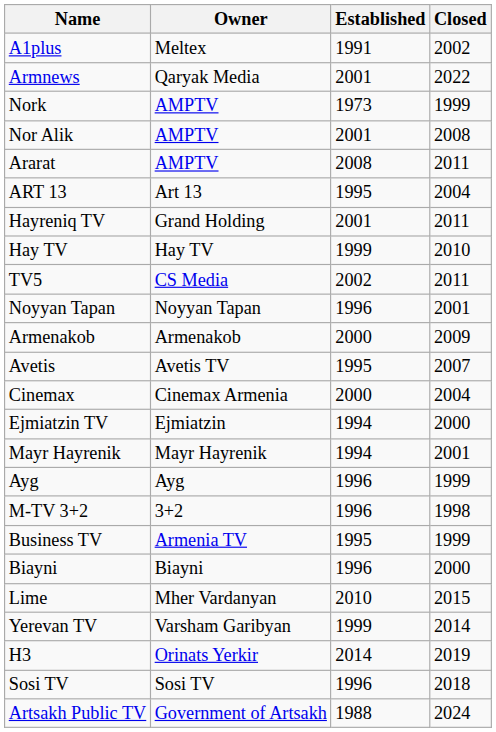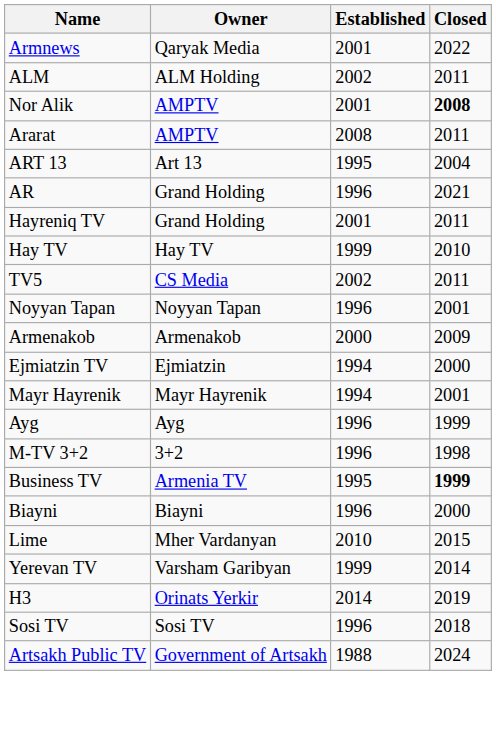 <table class="wikitable" border="1" class="wikitable sortable">
 <tr>
 <th>Name</th>
 <th>Owner</th>
 <th>Established</th>
 <th>Closed</th>
 </tr>
 <tr>
-<td><a href='#'>A1plus</a></td>
-<td>Meltex</td>
-<td>1991</td>
-<td>2002</td>
-</tr>
-<tr>
 <td><a href='#'>Armnews</a></td>
 <td>Qaryak Media</td>
 <td>2001</td>
 <td>2022</td>
 </tr>
 <tr>
-<td>Nork</td>
-<td><a href='#'>AMPTV</a></td>
-<td>1973</td>
-<td>1999</td>
+<td>ALM</td>
+<td>ALM Holding</td>
+<td>2002</td>
+<td>2011</td>
 </tr>
 <tr>
 <td>Nor Alik</td>
 <td><a href='#'>AMPTV</a></td>
 <td>2001</td>
-<td>2008</td>
+<td><strong>2008</strong></td>
 </tr>
 <tr>
 <td>Ararat</td>
 <td><a href='#'>AMPTV</a></td>
 <td>2008</td>
 <td>2011</td>
 </tr>
 <tr>
 <td>ART 13</td>
 <td>Art 13</td>
 <td>1995</td>
 <td>2004</td>
+</tr>
+<tr>
+<td>AR</td>
+<td>Grand Holding</td>
+<td>1996</td>
+<td>2021</td>
 </tr>
 <tr>
 <td>Hayreniq TV</td>
 <td>Grand Holding</td>
 <td>2001</td>
 <td>2011</td>
 </tr>
 <tr>
 <td>Hay TV</td>
 <td>Hay TV</td>
 <td>1999</td>
 <td>2010</td>
 </tr>
 <tr>
 <td>TV5</td>
 <td><a href='#'>CS Media</a></td>
 <td>2002</td>
 <td>2011</td>
 </tr>
 <tr>
 <td>Noyyan Tapan</td>
 <td>Noyyan Tapan</td>
 <td>1996</td>
 <td>2001</td>
 </tr>
 <tr>
 <td>Armenakob</td>
 <td>Armenakob</td>
 <td>2000</td>
 <td>2009</td>
 </tr>
 <tr>
-<td>Avetis</td>
-<td>Avetis TV</td>
-<td>1995</td>
-<td>2007</td>
-</tr>
-<tr>
-<td>Cinemax</td>
-<td>Cinemax Armenia</td>
-<td>2000</td>
-<td>2004</td>
-</tr>
-<tr>
 <td>Ejmiatzin TV</td>
 <td>Ejmiatzin</td>
 <td>1994</td>
 <td>2000</td>
 </tr>
 <tr>
 <td>Mayr Hayrenik</td>
 <td>Mayr Hayrenik</td>
 <td>1994</td>
 <td>2001</td>
 </tr>
 <tr>
 <td>Ayg</td>
 <td>Ayg</td>
 <td>1996</td>
 <td>1999</td>
 </tr>
 <tr>
 <td>M-TV 3+2</td>
 <td>3+2</td>
 <td>1996</td>
 <td>1998</td>
 </tr>
 <tr>
 <td>Business TV</td>
 <td><a href='#'>Armenia TV</a></td>
 <td>1995</td>
-<td>1999</td>
+<td><strong>1999</strong></td>
 </tr>
 <tr>
 <td>Biayni</td>
 <td>Biayni</td>
 <td>1996</td>
 <td>2000</td>
 </tr>
 <tr>
 <td>Lime</td>
 <td>Mher Vardanyan</td>
 <td>2010</td>
 <td>2015</td>
 </tr>
 <tr>
 <td>Yerevan TV</td>
 <td>Varsham Garibyan</td>
 <td>1999</td>
 <td>2014</td>
 </tr>
 <tr>
 <td>H3</td>
 <td><a href='#'>Orinats Yerkir</a></td>
 <td>2014</td>
 <td>2019</td>
 </tr>
 <tr>
 <td>Sosi TV</td>
 <td>Sosi TV</td>
 <td>1996</td>
 <td>2018</td>
 </tr>
 <tr>
 <td><a href='#'>Artsakh Public TV</a></td>
 <td><a href='#'>Government of Artsakh</a></td>
 <td>1988</td>
 <td>2024</td>
 </tr>
 </table>
